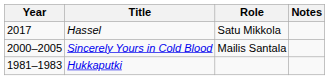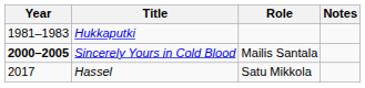 <table class="wikitable sortable">
 <tr>
 <th>Year</th>
 <th>Title</th>
 <th>Role</th>
 <th class="unsortable">Notes</th>
 </tr>
 <tr>
+<td>1981–1983</td>
+<td><em><a href='#'>Hukkaputki</a></em></td>
+<td></td>
+<td></td>
+</tr>
+<tr>
+<td><strong>2000–2005</strong></td>
+<td><em><a href='#'>Sincerely Yours in Cold Blood</a></em></td>
+<td>Mailis Santala</td>
+<td></td>
+</tr>
+<tr>
 <td>2017</td>
 <td><em>Hassel</em></td>
 <td>Satu Mikkola</td>
 <td></td>
 </tr>
-<tr>
-<td>2000–2005</td>
-<td><em><a href='#'>Sincerely Yours in Cold Blood</a></em></td>
-<td>Mailis Santala</td>
-<td></td>
-</tr>
-<tr>
-<td>1981–1983</td>
-<td><em><a href='#'>Hukkaputki</a></em></td>
-<td></td>
-<td></td>
-</tr>
 </table>
